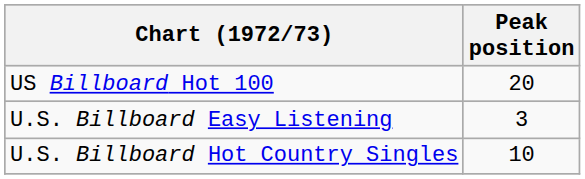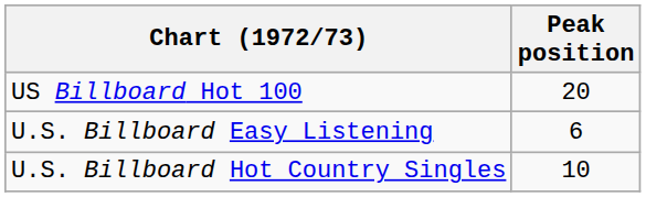 <table class="wikitable sortable">
 <tr>
 <th>Chart (1972/73)</th>
 <th>Peak<br>position</th>
 </tr>
 <tr>
 <td>US <a href='#'><em>Billboard</em> Hot 100</a></td>
 <td align="center">20</td>
 </tr>
 <tr>
 <td align="left">U.S. <em>Billboard</em> <a href='#'>Easy Listening</a></td>
-<td align="center">3</td>
+<td align="center">6</td>
 </tr>
 <tr>
 <td align="left">U.S. <em>Billboard</em> <a href='#'>Hot Country Singles</a></td>
 <td align="center">10</td>
 </tr>
 </table>
